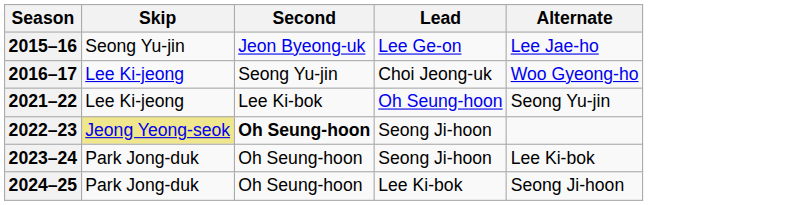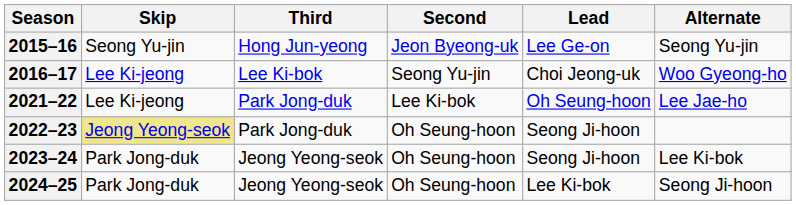 <table class="wikitable">
 <tr>
 <th scope="col">Season</th>
 <th scope="col">Skip</th>
+<th scope="col">Third</th>
 <th scope="col">Second</th>
 <th scope="col">Lead</th>
 <th scope="col">Alternate</th>
 </tr>
 <tr>
 <th scope="row">2015–16</th>
 <td>Seong Yu-jin</td>
+<td><a href='#'>Hong Jun-yeong</a></td>
 <td><a href='#'>Jeon Byeong-uk</a></td>
 <td><a href='#'>Lee Ge-on</a></td>
-<td><a href='#'>Lee Jae-ho</a></td>
+<td>Seong Yu-jin</td>
 </tr>
 <tr>
 <th scope="row">2016–17</th>
 <td><a href='#'>Lee Ki-jeong</a></td>
+<td><a href='#'>Lee Ki-bok</a></td>
 <td>Seong Yu-jin</td>
 <td>Choi Jeong-uk</td>
 <td><a href='#'>Woo Gyeong-ho</a></td>
 </tr>
 <tr>
 <th scope="row">2021–22</th>
 <td>Lee Ki-jeong</td>
+<td><a href='#'>Park Jong-duk</a></td>
 <td>Lee Ki-bok</td>
 <td><a href='#'>Oh Seung-hoon</a></td>
-<td>Seong Yu-jin</td>
+<td><a href='#'>Lee Jae-ho</a></td>
 </tr>
 <tr>
 <th scope="row">2022–23</th>
 <td style="background: khaki;"><a href='#'>Jeong Yeong-seok</a></td>
-<td><strong>Oh Seung-hoon</strong></td>
+<td>Park Jong-duk</td>
+<td>Oh Seung-hoon</td>
 <td>Seong Ji-hoon</td>
 <td></td>
 </tr>
 <tr>
 <th scope="row">2023–24</th>
 <td>Park Jong-duk</td>
+<td>Jeong Yeong-seok</td>
 <td>Oh Seung-hoon</td>
 <td>Seong Ji-hoon</td>
 <td>Lee Ki-bok</td>
 </tr>
 <tr>
 <th scope="row">2024–25</th>
 <td>Park Jong-duk</td>
+<td>Jeong Yeong-seok</td>
 <td>Oh Seung-hoon</td>
 <td>Lee Ki-bok</td>
 <td>Seong Ji-hoon</td>
 </tr>
 </table>
